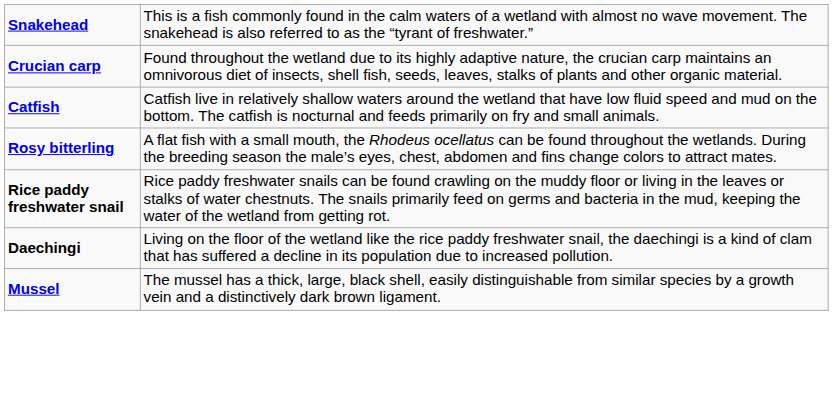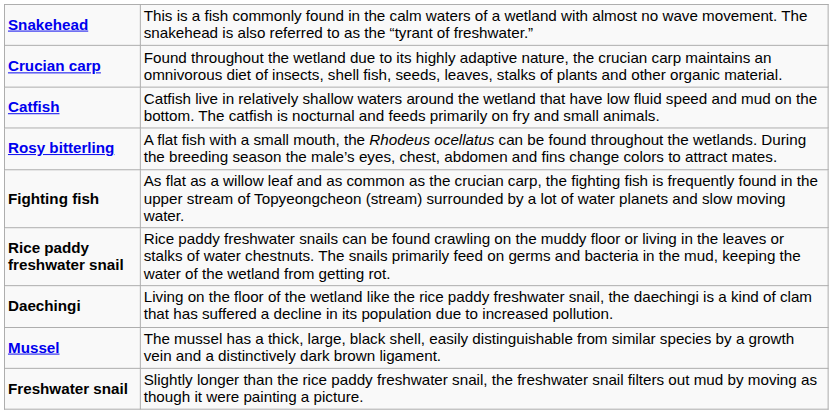 <table class="wikitable" border="1">
 <tr>
 <td><strong><a href='#'>Snakehead</a></strong></td>
 <td>This is a fish commonly found in the calm waters of a wetland with almost no wave movement. The snakehead is also referred to as the “tyrant of freshwater.”</td>
 </tr>
 <tr>
 <td><strong><a href='#'>Crucian carp</a></strong></td>
 <td>Found throughout the wetland due to its highly adaptive nature, the crucian carp maintains an omnivorous diet of insects, shell fish, seeds, leaves, stalks of plants and other organic material.</td>
 </tr>
 <tr>
 <td><strong><a href='#'>Catfish</a></strong></td>
 <td>Catfish live in relatively shallow waters around the wetland that have low fluid speed and mud on the bottom. The catfish is nocturnal and feeds primarily on fry and small animals.</td>
 </tr>
 <tr>
 <td><strong><a href='#'>Rosy bitterling</a></strong></td>
 <td>A flat fish with a small mouth, the <em>Rhodeus ocellatus</em> can be found throughout the wetlands. During the breeding season the male’s eyes, chest, abdomen and fins change colors to attract mates.</td>
 </tr>
 <tr>
+<td><strong>Fighting fish</strong></td>
+<td>As flat as a willow leaf and as common as the crucian carp, the fighting fish is frequently found in the upper stream of Topyeongcheon (stream) surrounded by a lot of water planets and slow moving water.</td>
+</tr>
+<tr>
 <td><strong>Rice paddy freshwater snail</strong></td>
 <td>Rice paddy freshwater snails can be found crawling on the muddy floor or living in the leaves or stalks of water chestnuts. The snails primarily feed on germs and bacteria in the mud, keeping the water of the wetland from getting rot.</td>
 </tr>
 <tr>
 <td><strong>Daechingi</strong></td>
 <td>Living on the floor of the wetland like the rice paddy freshwater snail, the daechingi is a kind of clam that has suffered a decline in its population due to increased pollution.</td>
 </tr>
 <tr>
 <td><strong><a href='#'>Mussel</a></strong></td>
 <td>The mussel has a thick, large, black shell, easily distinguishable from similar species by a growth vein and a distinctively dark brown ligament.</td>
 </tr>
+<tr>
+<td><strong>Freshwater snail</strong></td>
+<td>Slightly longer than the rice paddy freshwater snail, the freshwater snail filters out mud by moving as though it were painting a picture.</td>
+</tr>
 </table>
